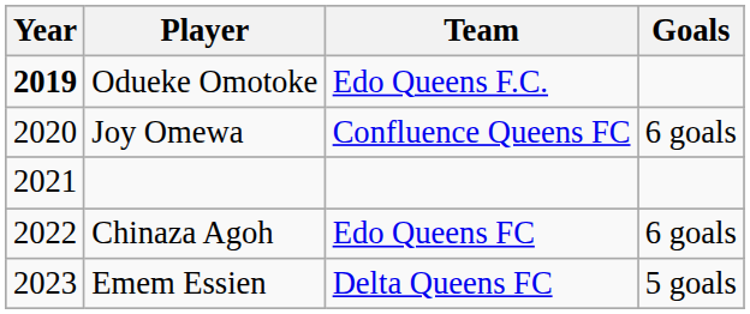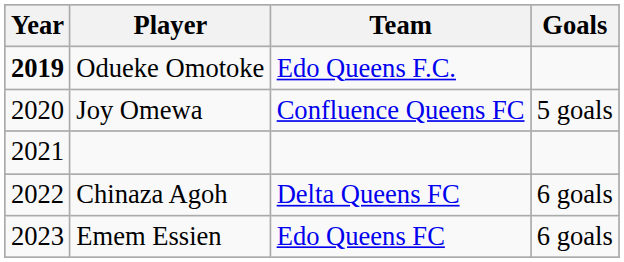 <table class="wikitable">
 <tr>
 <th>Year</th>
 <th>Player</th>
 <th>Team</th>
 <th>Goals</th>
 </tr>
 <tr>
 <td align=center><strong>2019</strong></td>
 <td>Odueke Omotoke</td>
 <td><a href='#'>Edo Queens F.C.</a></td>
 <td></td>
 </tr>
 <tr>
 <td align=center>2020</td>
 <td>Joy Omewa</td>
 <td><a href='#'>Confluence Queens FC</a></td>
-<td>6 goals</td>
+<td>5 goals</td>
 </tr>
 <tr>
 <td>2021</td>
 <td></td>
 <td><a href='#'></a></td>
 <td></td>
 </tr>
 <tr>
 <td>2022</td>
 <td>Chinaza Agoh</td>
-<td><a href='#'>Edo Queens FC</a></td>
+<td><a href='#'>Delta Queens FC</a></td>
 <td>6 goals</td>
 </tr>
 <tr>
 <td>2023</td>
 <td>Emem Essien</td>
-<td><a href='#'>Delta Queens FC</a></td>
-<td>5 goals</td>
+<td><a href='#'>Edo Queens FC</a></td>
+<td>6 goals</td>
 </tr>
 </table>
